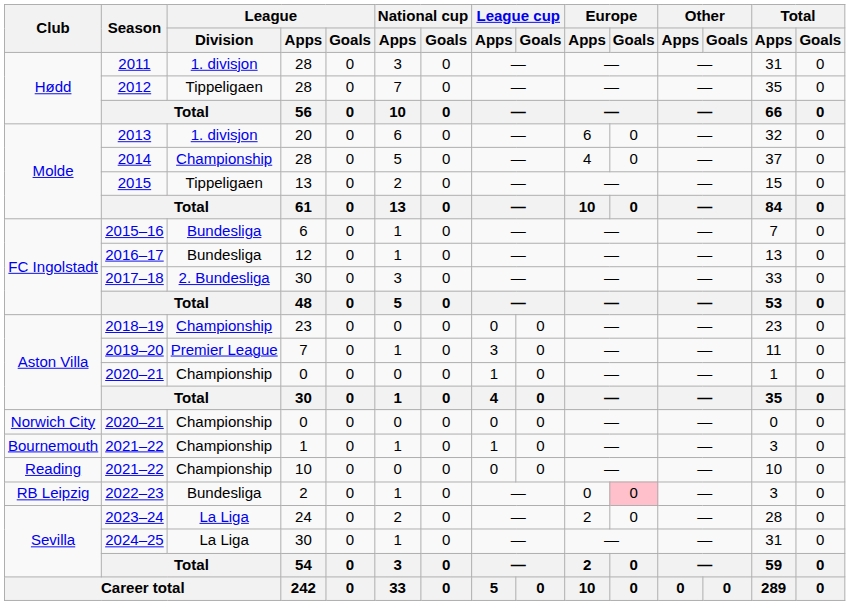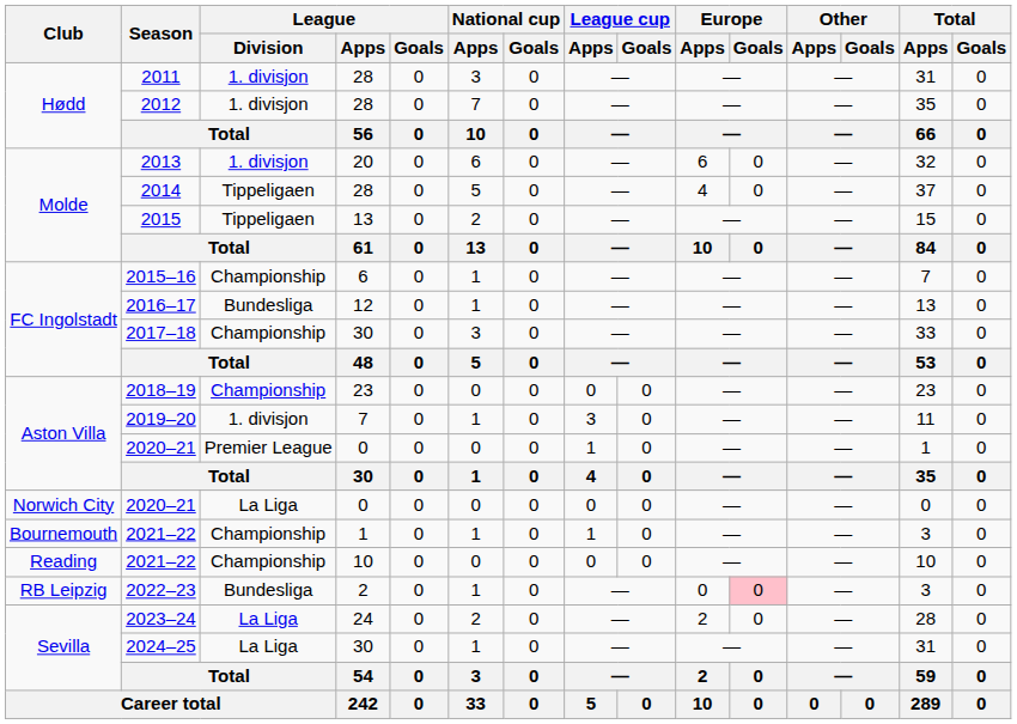 <table class="wikitable" style="text-align: center;">
 <tr>
 <th rowspan="2">Club</th>
 <th rowspan="2">Season</th>
 <th colspan="3">League</th>
 <th colspan="2">National cup</th>
 <th colspan="2"><a href='#'>League cup</a></th>
 <th colspan="2">Europe</th>
 <th colspan="2">Other</th>
 <th colspan="2">Total</th>
 </tr>
 <tr>
 <th>Division</th>
 <th>Apps</th>
 <th>Goals</th>
 <th>Apps</th>
 <th>Goals</th>
 <th>Apps</th>
 <th>Goals</th>
 <th>Apps</th>
 <th>Goals</th>
 <th>Apps</th>
 <th>Goals</th>
 <th>Apps</th>
 <th>Goals</th>
 </tr>
 <tr>
 <td rowspan="3"><a href='#'>Hødd</a></td>
 <td><a href='#'>2011</a></td>
 <td><a href='#'>1. divisjon</a></td>
 <td>28</td>
 <td>0</td>
 <td>3</td>
 <td>0</td>
 <td colspan="2">—</td>
 <td colspan="2">—</td>
 <td colspan="2">—</td>
 <td>31</td>
 <td>0</td>
 </tr>
 <tr>
 <td><a href='#'>2012</a></td>
-<td>Tippeligaen</td>
+<td>1. divisjon</td>
 <td>28</td>
 <td>0</td>
 <td>7</td>
 <td>0</td>
 <td colspan="2">—</td>
 <td colspan="2">—</td>
 <td colspan="2">—</td>
 <td>35</td>
 <td>0</td>
 </tr>
 <tr>
 <th colspan="2">Total</th>
 <th>56</th>
 <th>0</th>
 <th>10</th>
 <th>0</th>
 <th colspan="2">—</th>
 <th colspan="2">—</th>
 <th colspan="2">—</th>
 <th>66</th>
 <th>0</th>
 </tr>
 <tr>
 <td rowspan="4"><a href='#'>Molde</a></td>
 <td><a href='#'>2013</a></td>
 <td><a href='#'>1. divisjon</a></td>
 <td>20</td>
 <td>0</td>
 <td>6</td>
 <td>0</td>
 <td colspan="2">—</td>
 <td>6</td>
 <td>0</td>
 <td colspan="2">—</td>
 <td>32</td>
 <td>0</td>
 </tr>
 <tr>
 <td><a href='#'>2014</a></td>
-<td><a href='#'>Championship</a></td>
+<td>Tippeligaen</td>
 <td>28</td>
 <td>0</td>
 <td>5</td>
 <td>0</td>
 <td colspan="2">—</td>
 <td>4</td>
 <td>0</td>
 <td colspan="2">—</td>
 <td>37</td>
 <td>0</td>
 </tr>
 <tr>
 <td><a href='#'>2015</a></td>
 <td>Tippeligaen</td>
 <td>13</td>
 <td>0</td>
 <td>2</td>
 <td>0</td>
 <td colspan="2">—</td>
 <td colspan="2">—</td>
 <td colspan="2">—</td>
 <td>15</td>
 <td>0</td>
 </tr>
 <tr>
 <th colspan="2">Total</th>
 <th>61</th>
 <th>0</th>
 <th>13</th>
 <th>0</th>
 <th colspan="2">—</th>
 <th>10</th>
 <th>0</th>
 <th colspan="2">—</th>
 <th>84</th>
 <th>0</th>
 </tr>
 <tr>
 <td rowspan="4"><a href='#'>FC Ingolstadt</a></td>
 <td><a href='#'>2015–16</a></td>
-<td><a href='#'>Bundesliga</a></td>
+<td>Championship</td>
 <td>6</td>
 <td>0</td>
 <td>1</td>
 <td>0</td>
 <td colspan="2">—</td>
 <td colspan="2">—</td>
 <td colspan="2">—</td>
 <td>7</td>
 <td>0</td>
 </tr>
 <tr>
 <td><a href='#'>2016–17</a></td>
 <td>Bundesliga</td>
 <td>12</td>
 <td>0</td>
 <td>1</td>
 <td>0</td>
 <td colspan="2">—</td>
 <td colspan="2">—</td>
 <td colspan="2">—</td>
 <td>13</td>
 <td>0</td>
 </tr>
 <tr>
 <td><a href='#'>2017–18</a></td>
-<td><a href='#'>2. Bundesliga</a></td>
+<td>Championship</td>
 <td>30</td>
 <td>0</td>
 <td>3</td>
 <td>0</td>
 <td colspan="2">—</td>
 <td colspan="2">—</td>
 <td colspan="2">—</td>
 <td>33</td>
 <td>0</td>
 </tr>
 <tr>
 <th colspan="2">Total</th>
 <th>48</th>
 <th>0</th>
 <th>5</th>
 <th>0</th>
 <th colspan="2">—</th>
 <th colspan="2">—</th>
 <th colspan="2">—</th>
 <th>53</th>
 <th>0</th>
 </tr>
 <tr>
 <td rowspan="4"><a href='#'>Aston Villa</a></td>
 <td><a href='#'>2018–19</a></td>
 <td><a href='#'>Championship</a></td>
 <td>23</td>
 <td>0</td>
 <td>0</td>
 <td>0</td>
 <td>0</td>
 <td>0</td>
 <td colspan="2">—</td>
 <td colspan="2">—</td>
 <td>23</td>
 <td>0</td>
 </tr>
 <tr>
 <td><a href='#'>2019–20</a></td>
-<td><a href='#'>Premier League</a></td>
+<td>1. divisjon</td>
 <td>7</td>
 <td>0</td>
 <td>1</td>
 <td>0</td>
 <td>3</td>
 <td>0</td>
 <td colspan="2">—</td>
 <td colspan="2">—</td>
 <td>11</td>
 <td>0</td>
 </tr>
 <tr>
 <td><a href='#'>2020–21</a></td>
-<td>Championship</td>
+<td>Premier League</td>
 <td>0</td>
 <td>0</td>
 <td>0</td>
 <td>0</td>
 <td>1</td>
 <td>0</td>
 <td colspan="2">—</td>
 <td colspan="2">—</td>
 <td>1</td>
 <td>0</td>
 </tr>
 <tr>
 <th colspan="2">Total</th>
 <th>30</th>
 <th>0</th>
 <th>1</th>
 <th>0</th>
 <th>4</th>
 <th>0</th>
 <th colspan="2">—</th>
 <th colspan="2">—</th>
 <th>35</th>
 <th>0</th>
 </tr>
 <tr>
 <td><a href='#'>Norwich City</a></td>
 <td><a href='#'>2020–21</a></td>
-<td>Championship</td>
+<td>La Liga</td>
 <td>0</td>
 <td>0</td>
 <td>0</td>
 <td>0</td>
 <td>0</td>
 <td>0</td>
 <td colspan="2">—</td>
 <td colspan="2">—</td>
 <td>0</td>
 <td>0</td>
 </tr>
 <tr>
 <td><a href='#'>Bournemouth</a></td>
 <td><a href='#'>2021–22</a></td>
 <td>Championship</td>
 <td>1</td>
 <td>0</td>
 <td>1</td>
 <td>0</td>
 <td>1</td>
 <td>0</td>
 <td colspan="2">—</td>
 <td colspan="2">—</td>
 <td>3</td>
 <td>0</td>
 </tr>
 <tr>
 <td><a href='#'>Reading</a></td>
 <td><a href='#'>2021–22</a></td>
 <td>Championship</td>
 <td>10</td>
 <td>0</td>
 <td>0</td>
 <td>0</td>
 <td>0</td>
 <td>0</td>
 <td colspan="2">—</td>
 <td colspan="2">—</td>
 <td>10</td>
 <td>0</td>
 </tr>
 <tr>
 <td><a href='#'>RB Leipzig</a></td>
 <td><a href='#'>2022–23</a></td>
 <td>Bundesliga</td>
 <td>2</td>
 <td>0</td>
 <td>1</td>
 <td>0</td>
 <td colspan="2">—</td>
 <td>0</td>
 <td style="background: pink;">0</td>
 <td colspan="2">—</td>
 <td>3</td>
 <td>0</td>
 </tr>
 <tr>
 <td rowspan="3"><a href='#'>Sevilla</a></td>
 <td><a href='#'>2023–24</a></td>
 <td><a href='#'>La Liga</a></td>
 <td>24</td>
 <td>0</td>
 <td>2</td>
 <td>0</td>
 <td colspan="2">—</td>
 <td>2</td>
 <td>0</td>
 <td colspan="2">—</td>
 <td>28</td>
 <td>0</td>
 </tr>
 <tr>
 <td><a href='#'>2024–25</a></td>
 <td>La Liga</td>
 <td>30</td>
 <td>0</td>
 <td>1</td>
 <td>0</td>
 <td colspan="2">—</td>
 <td colspan="2">—</td>
 <td colspan="2">—</td>
 <td>31</td>
 <td>0</td>
 </tr>
 <tr>
 <th colspan="2">Total</th>
 <th>54</th>
 <th>0</th>
 <th>3</th>
 <th>0</th>
 <th colspan="2">—</th>
 <th>2</th>
 <th>0</th>
 <th colspan="2">—</th>
 <th>59</th>
 <th>0</th>
 </tr>
 <tr>
 <th colspan="3">Career total</th>
 <th>242</th>
 <th>0</th>
 <th>33</th>
 <th>0</th>
 <th>5</th>
 <th>0</th>
 <th>10</th>
 <th>0</th>
 <th>0</th>
 <th>0</th>
 <th>289</th>
 <th>0</th>
 </tr>
 </table>
